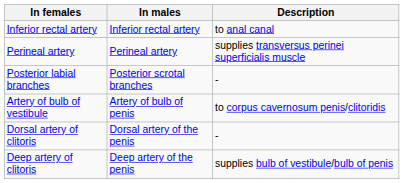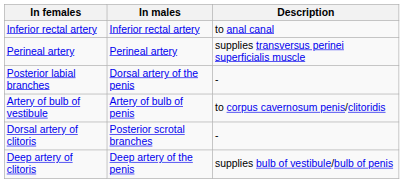 <table class="wikitable">
 <tr>
 <th>In females</th>
 <th>In males</th>
 <th>Description</th>
 </tr>
 <tr>
 <td><a href='#'>Inferior rectal artery</a></td>
 <td><a href='#'>Inferior rectal artery</a></td>
 <td>to <a href='#'>anal canal</a></td>
 </tr>
 <tr>
 <td><a href='#'>Perineal artery</a></td>
 <td><a href='#'>Perineal artery</a></td>
 <td>supplies <a href='#'>transversus perinei superficialis muscle</a></td>
 </tr>
 <tr>
 <td><a href='#'>Posterior labial branches</a></td>
-<td><a href='#'>Posterior scrotal branches</a></td>
+<td><a href='#'>Dorsal artery of the penis</a></td>
 <td>-</td>
 </tr>
 <tr>
 <td><a href='#'>Artery of bulb of vestibule</a></td>
 <td><a href='#'>Artery of bulb of penis</a></td>
 <td>to <a href='#'>corpus cavernosum penis</a>/<a href='#'>clitoridis</a></td>
 </tr>
 <tr>
 <td><a href='#'>Dorsal artery of clitoris</a></td>
-<td><a href='#'>Dorsal artery of the penis</a></td>
+<td><a href='#'>Posterior scrotal branches</a></td>
 <td>-</td>
 </tr>
 <tr>
 <td><a href='#'>Deep artery of clitoris</a></td>
 <td><a href='#'>Deep artery of the penis</a></td>
 <td>supplies <a href='#'>bulb of vestibule</a>/<a href='#'>bulb of penis</a></td>
 </tr>
 </table>
